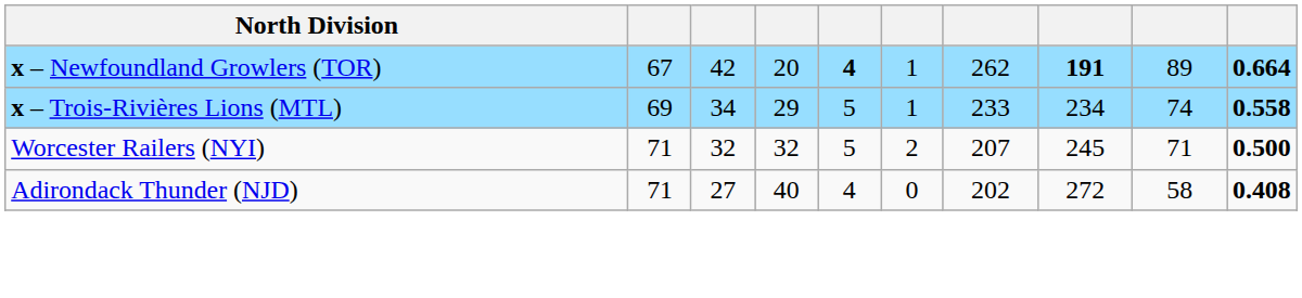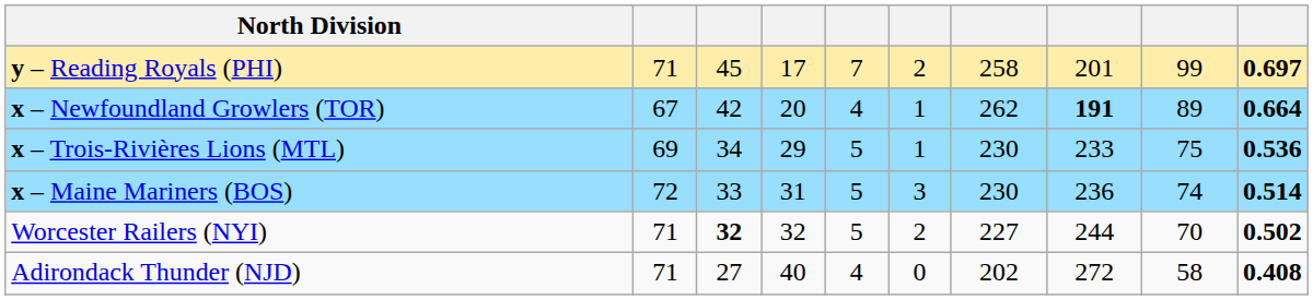 <table class="wikitable sortable" style="text-align:center; width:50em">
 <tr>
 <th style="width:50%;" class="unsortable">North Division</th>
 <th width="5%"></th>
 <th width="5%"></th>
 <th width="5%"></th>
 <th width="5%"></th>
 <th width="5%"></th>
 <th width="7.5%"></th>
 <th width="7.5%"></th>
 <th width="7.5%"></th>
 <th width="7.5%"></th>
 </tr>
+<tr bgcolor=#ffeeaa>
+<td align=left><strong>y</strong> – <a href='#'>Reading Royals</a> (<a href='#'>PHI</a>)</td>
+<td>71</td>
+<td>45</td>
+<td>17</td>
+<td>7</td>
+<td>2</td>
+<td>258</td>
+<td>201</td>
+<td>99</td>
+<td><strong>0.697</strong></td>
+</tr>
 <tr bgcolor=#97DEFF>
 <td align=left><strong>x</strong> – <a href='#'>Newfoundland Growlers</a> (<a href='#'>TOR</a>)</td>
 <td>67</td>
 <td>42</td>
 <td>20</td>
-<td><strong>4</strong></td>
+<td>4</td>
 <td>1</td>
 <td>262</td>
 <td><strong>191</strong></td>
 <td>89</td>
 <td><strong>0.664</strong></td>
 </tr>
 <tr bgcolor=#97DEFF>
 <td align=left><strong>x</strong> – <a href='#'>Trois-Rivières Lions</a> (<a href='#'>MTL</a>)</td>
 <td>69</td>
 <td>34</td>
 <td>29</td>
 <td>5</td>
 <td>1</td>
+<td>230</td>
 <td>233</td>
-<td>234</td>
+<td>75</td>
+<td><strong>0.536</strong></td>
+</tr>
+<tr bgcolor=#97DEFF>
+<td align=left><strong>x</strong> – <a href='#'>Maine Mariners</a> (<a href='#'>BOS</a>)</td>
+<td>72</td>
+<td>33</td>
+<td>31</td>
+<td>5</td>
+<td>3</td>
+<td>230</td>
+<td>236</td>
 <td>74</td>
-<td><strong>0.558</strong></td>
+<td><strong>0.514</strong></td>
 </tr>
 <tr bgcolor=>
 <td align=left><a href='#'>Worcester Railers</a> (<a href='#'>NYI</a>)</td>
 <td>71</td>
-<td>32</td>
+<td><strong>32</strong></td>
 <td>32</td>
 <td>5</td>
 <td>2</td>
-<td>207</td>
-<td>245</td>
-<td>71</td>
-<td><strong>0.500</strong></td>
+<td>227</td>
+<td>244</td>
+<td>70</td>
+<td><strong>0.502</strong></td>
 </tr>
 <tr bgcolor=>
 <td align=left><a href='#'>Adirondack Thunder</a> (<a href='#'>NJD</a>)</td>
 <td>71</td>
 <td>27</td>
 <td>40</td>
 <td>4</td>
 <td>0</td>
 <td>202</td>
 <td>272</td>
 <td>58</td>
 <td><strong>0.408</strong></td>
 </tr>
 </table>
